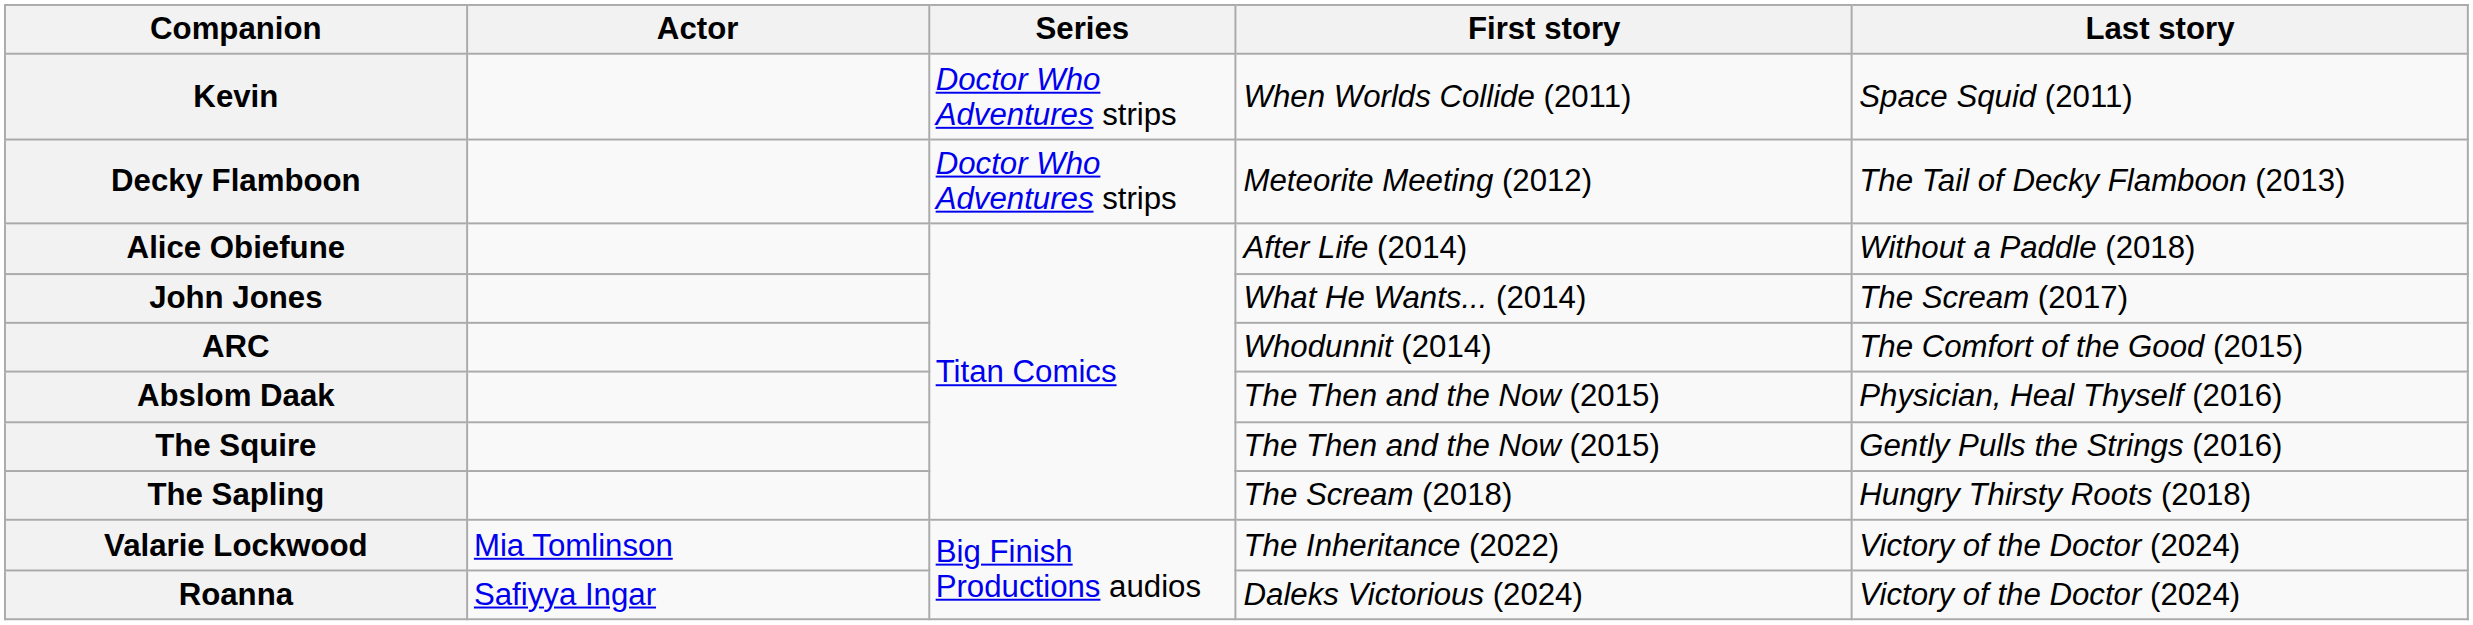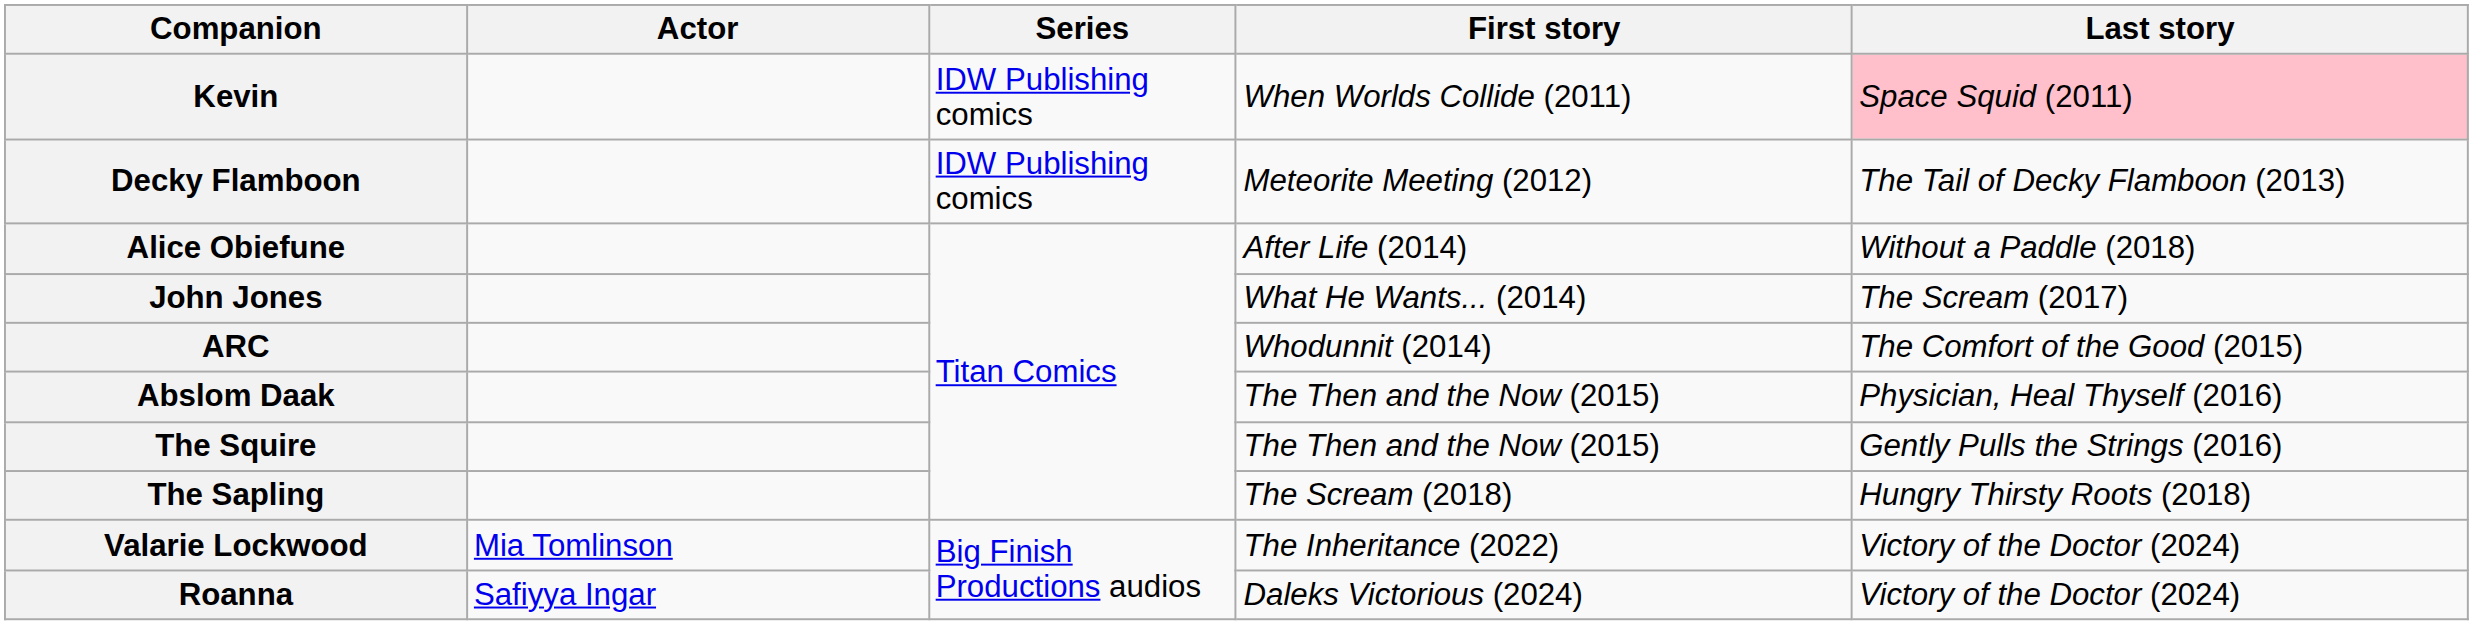 <table class="wikitable plainrowheaders" style="width:100%;">
 <tr>
 <th scope="col" style="width:15%;">Companion</th>
 <th scope="col" style="width:15%;">Actor</th>
 <th scope="col" style="width:10%;">Series</th>
 <th scope="col" style="width:20%;">First story</th>
 <th scope="col" style="width:20%;">Last story</th>
 </tr>
 <tr>
 <th scope="row">Kevin</th>
 <td></td>
-<td><em><a href='#'>Doctor Who Adventures</a></em> strips</td>
+<td><a href='#'>IDW Publishing</a> comics</td>
 <td><em>When Worlds Collide</em> (2011)</td>
-<td><em>Space Squid</em> (2011)</td>
+<td style="background: pink;"><em>Space Squid</em> (2011)</td>
 </tr>
 <tr>
 <th scope="row">Decky Flamboon</th>
 <td></td>
-<td><em><a href='#'>Doctor Who Adventures</a></em> strips</td>
+<td><a href='#'>IDW Publishing</a> comics</td>
 <td><em>Meteorite Meeting</em> (2012)</td>
 <td><em>The Tail of Decky Flamboon</em> (2013)</td>
 </tr>
 <tr>
 <th scope="row">Alice Obiefune</th>
 <td></td>
 <td rowspan="6"><a href='#'>Titan Comics</a></td>
 <td><em>After Life</em> (2014)</td>
 <td><em>Without a Paddle</em> (2018)</td>
 </tr>
 <tr>
 <th scope="row">John Jones</th>
 <td></td>
 <td><em>What He Wants...</em> (2014)</td>
 <td><em>The Scream</em> (2017)</td>
 </tr>
 <tr>
 <th scope="row">ARC</th>
 <td></td>
 <td><em>Whodunnit</em> (2014)</td>
 <td><em>The Comfort of the Good</em> (2015)</td>
 </tr>
 <tr>
 <th scope="row">Abslom Daak</th>
 <td></td>
 <td><em>The Then and the Now</em> (2015)</td>
 <td><em>Physician, Heal Thyself</em> (2016)</td>
 </tr>
 <tr>
 <th scope="row">The Squire</th>
 <td></td>
 <td><em>The Then and the Now</em> (2015)</td>
 <td><em>Gently Pulls the Strings</em> (2016)</td>
 </tr>
 <tr>
 <th scope="row">The Sapling</th>
 <td></td>
 <td><em>The Scream</em> (2018)</td>
 <td><em>Hungry Thirsty Roots</em> (2018)</td>
 </tr>
 <tr>
 <th scope="row">Valarie Lockwood</th>
 <td><a href='#'>Mia Tomlinson</a></td>
 <td rowspan=2><a href='#'>Big Finish Productions</a> audios</td>
 <td><em>The Inheritance</em> (2022)</td>
 <td><em>Victory of the Doctor</em> (2024)</td>
 </tr>
 <tr>
 <th scope="row">Roanna</th>
 <td><a href='#'>Safiyya Ingar</a></td>
 <td><em>Daleks Victorious</em> (2024)</td>
 <td><em>Victory of the Doctor</em> (2024)</td>
 </tr>
 </table>
